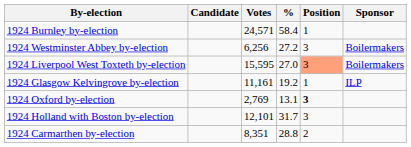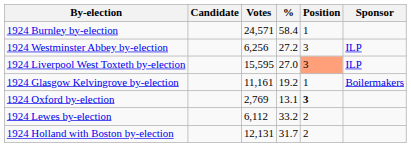 <table class="wikitable sortable">
 <tr>
 <th>By-election</th>
 <th>Candidate</th>
 <th>Votes</th>
 <th>%</th>
 <th>Position</th>
 <th>Sponsor</th>
 </tr>
 <tr>
 <td><a href='#'>1924 Burnley by-election</a></td>
 <td></td>
 <td>24,571</td>
 <td>58.4</td>
 <td>1</td>
 <td></td>
 </tr>
 <tr>
 <td><a href='#'>1924 Westminster Abbey by-election</a></td>
 <td></td>
 <td>6,256</td>
 <td>27.2</td>
 <td>3</td>
-<td><a href='#'>Boilermakers</a></td>
+<td><a href='#'>ILP</a></td>
 </tr>
 <tr>
 <td><a href='#'>1924 Liverpool West Toxteth by-election</a></td>
 <td></td>
 <td>15,595</td>
 <td>27.0</td>
 <td style="background: lightsalmon;">3</td>
-<td><a href='#'>Boilermakers</a></td>
+<td><a href='#'>ILP</a></td>
 </tr>
 <tr>
 <td><a href='#'>1924 Glasgow Kelvingrove by-election</a></td>
 <td></td>
 <td>11,161</td>
 <td>19.2</td>
 <td>1</td>
-<td><a href='#'>ILP</a></td>
+<td><a href='#'>Boilermakers</a></td>
 </tr>
 <tr>
 <td><a href='#'>1924 Oxford by-election</a></td>
 <td></td>
 <td>2,769</td>
 <td>13.1</td>
 <td><strong>3</strong></td>
 <td></td>
 </tr>
 <tr>
-<td><a href='#'>1924 Holland with Boston by-election</a></td>
+<td><a href='#'>1924 Lewes by-election</a></td>
 <td></td>
-<td>12,101</td>
-<td>31.7</td>
-<td>3</td>
+<td>6,112</td>
+<td>33.2</td>
+<td>2</td>
 <td></td>
 </tr>
 <tr>
-<td><a href='#'>1924 Carmarthen by-election</a></td>
+<td><a href='#'>1924 Holland with Boston by-election</a></td>
 <td></td>
-<td>8,351</td>
-<td>28.8</td>
+<td>12,131</td>
+<td>31.7</td>
 <td>2</td>
 <td></td>
 </tr>
 </table>
